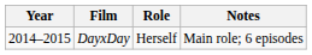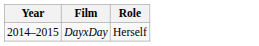 <table class="wikitable">
 <tr>
 <th>Year</th>
 <th>Film</th>
 <th>Role</th>
-<th>Notes</th>
 </tr>
 <tr>
 <td>2014–2015</td>
 <td><em>DayxDay</em></td>
 <td>Herself</td>
-<td>Main role; 6 episodes</td>
 </tr>
 </table>
